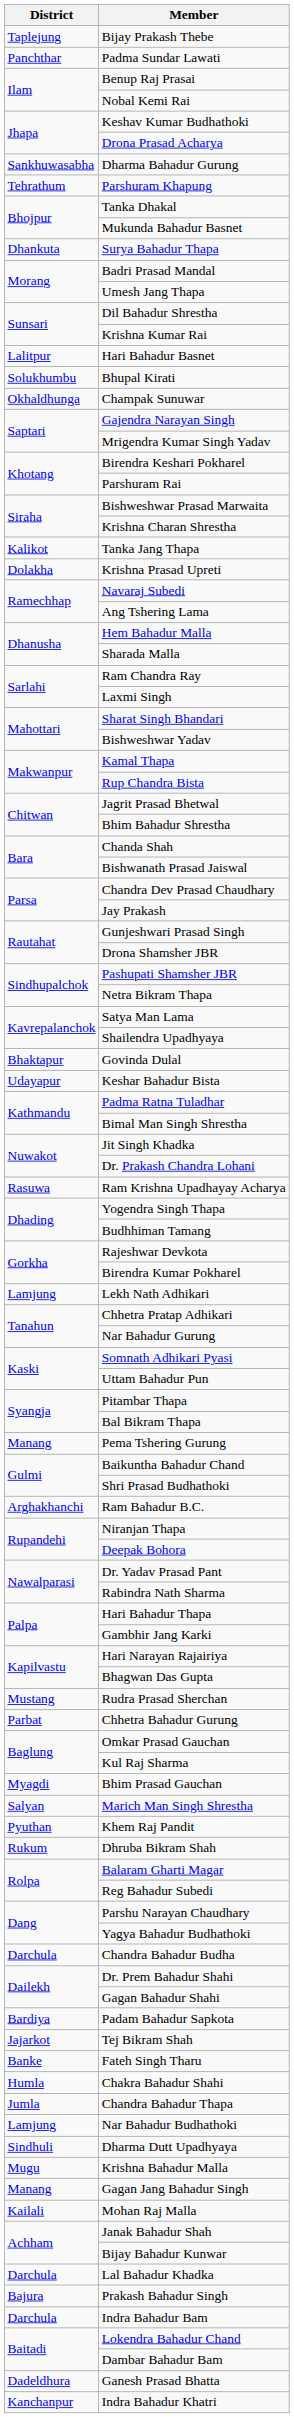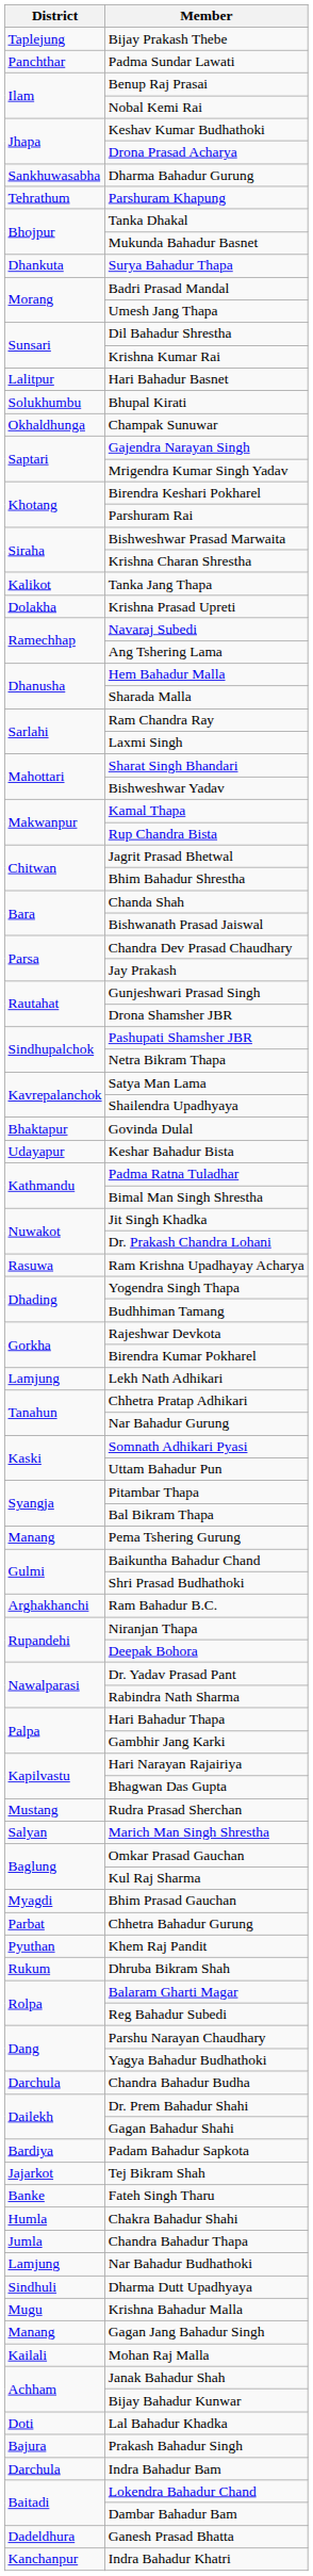 <table class="wikitable">
 <tr>
 <th>District</th>
 <th>Member</th>
 </tr>
 <tr>
 <td><a href='#'>Taplejung</a></td>
 <td>Bijay Prakash Thebe</td>
 </tr>
 <tr>
 <td><a href='#'>Panchthar</a></td>
 <td>Padma Sundar Lawati</td>
 </tr>
 <tr>
 <td rowspan="2"><a href='#'>Ilam</a></td>
 <td>Benup Raj Prasai</td>
 </tr>
 <tr>
 <td>Nobal Kemi Rai</td>
 </tr>
 <tr>
 <td rowspan="2"><a href='#'>Jhapa</a></td>
 <td>Keshav Kumar Budhathoki</td>
 </tr>
 <tr>
 <td><a href='#'>Drona Prasad Acharya</a></td>
 </tr>
 <tr>
 <td><a href='#'>Sankhuwasabha</a></td>
 <td>Dharma Bahadur Gurung</td>
 </tr>
 <tr>
 <td><a href='#'>Tehrathum</a></td>
 <td><a href='#'>Parshuram Khapung</a></td>
 </tr>
 <tr>
 <td rowspan="2"><a href='#'>Bhojpur</a></td>
 <td>Tanka Dhakal</td>
 </tr>
 <tr>
 <td>Mukunda Bahadur Basnet</td>
 </tr>
 <tr>
 <td><a href='#'>Dhankuta</a></td>
 <td><a href='#'>Surya Bahadur Thapa</a></td>
 </tr>
 <tr>
 <td rowspan="2"><a href='#'>Morang</a></td>
 <td>Badri Prasad Mandal</td>
 </tr>
 <tr>
 <td>Umesh Jang Thapa</td>
 </tr>
 <tr>
 <td rowspan="2"><a href='#'>Sunsari</a></td>
 <td>Dil Bahadur Shrestha</td>
 </tr>
 <tr>
 <td>Krishna Kumar Rai</td>
 </tr>
 <tr>
 <td><a href='#'>Lalitpur</a></td>
 <td>Hari Bahadur Basnet</td>
 </tr>
 <tr>
 <td><a href='#'>Solukhumbu</a></td>
 <td>Bhupal Kirati</td>
 </tr>
 <tr>
 <td><a href='#'>Okhaldhunga</a></td>
 <td>Champak Sunuwar</td>
 </tr>
 <tr>
 <td rowspan="2"><a href='#'>Saptari</a></td>
 <td><a href='#'>Gajendra Narayan Singh</a></td>
 </tr>
 <tr>
 <td>Mrigendra Kumar Singh Yadav</td>
 </tr>
 <tr>
 <td rowspan="2"><a href='#'>Khotang</a></td>
 <td>Birendra Keshari Pokharel</td>
 </tr>
 <tr>
 <td>Parshuram Rai</td>
 </tr>
 <tr>
 <td rowspan="2"><a href='#'>Siraha</a></td>
 <td>Bishweshwar Prasad Marwaita</td>
 </tr>
 <tr>
 <td>Krishna Charan Shrestha</td>
 </tr>
 <tr>
 <td><a href='#'>Kalikot</a></td>
 <td>Tanka Jang Thapa</td>
 </tr>
 <tr>
 <td><a href='#'>Dolakha</a></td>
 <td>Krishna Prasad Upreti</td>
 </tr>
 <tr>
 <td rowspan="2"><a href='#'>Ramechhap</a></td>
 <td><a href='#'>Navaraj Subedi</a></td>
 </tr>
 <tr>
 <td>Ang Tshering Lama</td>
 </tr>
 <tr>
 <td rowspan="2"><a href='#'>Dhanusha</a></td>
 <td><a href='#'>Hem Bahadur Malla</a></td>
 </tr>
 <tr>
 <td>Sharada Malla</td>
 </tr>
 <tr>
 <td rowspan="2"><a href='#'>Sarlahi</a></td>
 <td>Ram Chandra Ray</td>
 </tr>
 <tr>
 <td>Laxmi Singh</td>
 </tr>
 <tr>
 <td rowspan="2"><a href='#'>Mahottari</a></td>
 <td><a href='#'>Sharat Singh Bhandari</a></td>
 </tr>
 <tr>
 <td>Bishweshwar Yadav</td>
 </tr>
 <tr>
 <td rowspan="2"><a href='#'>Makwanpur</a></td>
 <td><a href='#'>Kamal Thapa</a></td>
 </tr>
 <tr>
 <td><a href='#'>Rup Chandra Bista</a></td>
 </tr>
 <tr>
 <td rowspan="2"><a href='#'>Chitwan</a></td>
 <td>Jagrit Prasad Bhetwal</td>
 </tr>
 <tr>
 <td>Bhim Bahadur Shrestha</td>
 </tr>
 <tr>
 <td rowspan="2"><a href='#'>Bara</a></td>
 <td>Chanda Shah</td>
 </tr>
 <tr>
 <td>Bishwanath Prasad Jaiswal</td>
 </tr>
 <tr>
 <td rowspan="2"><a href='#'>Parsa</a></td>
 <td>Chandra Dev Prasad Chaudhary</td>
 </tr>
 <tr>
 <td>Jay Prakash</td>
 </tr>
 <tr>
 <td rowspan="2"><a href='#'>Rautahat</a></td>
 <td>Gunjeshwari Prasad Singh</td>
 </tr>
 <tr>
 <td>Drona Shamsher JBR</td>
 </tr>
 <tr>
 <td rowspan="2"><a href='#'>Sindhupalchok</a></td>
 <td><a href='#'>Pashupati Shamsher JBR</a></td>
 </tr>
 <tr>
 <td>Netra Bikram Thapa</td>
 </tr>
 <tr>
 <td rowspan="2"><a href='#'>Kavrepalanchok</a></td>
 <td>Satya Man Lama</td>
 </tr>
 <tr>
 <td>Shailendra Upadhyaya</td>
 </tr>
 <tr>
 <td><a href='#'>Bhaktapur</a></td>
 <td>Govinda Dulal</td>
 </tr>
 <tr>
 <td><a href='#'>Udayapur</a></td>
 <td>Keshar Bahadur Bista</td>
 </tr>
 <tr>
 <td rowspan="2"><a href='#'>Kathmandu</a></td>
 <td><a href='#'>Padma Ratna Tuladhar</a></td>
 </tr>
 <tr>
 <td>Bimal Man Singh Shrestha</td>
 </tr>
 <tr>
 <td rowspan="2"><a href='#'>Nuwakot</a></td>
 <td>Jit Singh Khadka</td>
 </tr>
 <tr>
 <td>Dr. <a href='#'>Prakash Chandra Lohani</a></td>
 </tr>
 <tr>
 <td><a href='#'>Rasuwa</a></td>
 <td>Ram Krishna Upadhayay Acharya</td>
 </tr>
 <tr>
 <td rowspan="2"><a href='#'>Dhading</a></td>
 <td>Yogendra Singh Thapa</td>
 </tr>
 <tr>
 <td>Budhhiman Tamang</td>
 </tr>
 <tr>
 <td rowspan="2"><a href='#'>Gorkha</a></td>
 <td>Rajeshwar Devkota</td>
 </tr>
 <tr>
 <td>Birendra Kumar Pokharel</td>
 </tr>
 <tr>
 <td><a href='#'>Lamjung</a></td>
 <td>Lekh Nath Adhikari</td>
 </tr>
 <tr>
 <td rowspan="2"><a href='#'>Tanahun</a></td>
 <td>Chhetra Pratap Adhikari</td>
 </tr>
 <tr>
 <td>Nar Bahadur Gurung</td>
 </tr>
 <tr>
 <td rowspan="2"><a href='#'>Kaski</a></td>
 <td><a href='#'>Somnath Adhikari Pyasi</a></td>
 </tr>
 <tr>
 <td>Uttam Bahadur Pun</td>
 </tr>
 <tr>
 <td rowspan="2"><a href='#'>Syangja</a></td>
 <td>Pitambar Thapa</td>
 </tr>
 <tr>
 <td>Bal Bikram Thapa</td>
 </tr>
 <tr>
 <td><a href='#'>Manang</a></td>
 <td>Pema Tshering Gurung</td>
 </tr>
 <tr>
 <td rowspan="2"><a href='#'>Gulmi</a></td>
 <td>Baikuntha Bahadur Chand</td>
 </tr>
 <tr>
 <td>Shri Prasad Budhathoki</td>
 </tr>
 <tr>
 <td><a href='#'>Arghakhanchi</a></td>
 <td>Ram Bahadur B.C.</td>
 </tr>
 <tr>
 <td rowspan="2"><a href='#'>Rupandehi</a></td>
 <td>Niranjan Thapa</td>
 </tr>
 <tr>
 <td><a href='#'>Deepak Bohora</a></td>
 </tr>
 <tr>
 <td rowspan="2"><a href='#'>Nawalparasi</a></td>
 <td>Dr. Yadav Prasad Pant</td>
 </tr>
 <tr>
 <td>Rabindra Nath Sharma</td>
 </tr>
 <tr>
 <td rowspan="2"><a href='#'>Palpa</a></td>
 <td>Hari Bahadur Thapa</td>
 </tr>
 <tr>
 <td>Gambhir Jang Karki</td>
 </tr>
 <tr>
 <td rowspan="2"><a href='#'>Kapilvastu</a></td>
 <td>Hari Narayan Rajairiya</td>
 </tr>
 <tr>
 <td>Bhagwan Das Gupta</td>
 </tr>
 <tr>
 <td><a href='#'>Mustang</a></td>
 <td>Rudra Prasad Sherchan</td>
 </tr>
 <tr>
-<td><a href='#'>Parbat</a></td>
-<td>Chhetra Bahadur Gurung</td>
+<td><a href='#'>Salyan</a></td>
+<td><a href='#'>Marich Man Singh Shrestha</a></td>
 </tr>
 <tr>
 <td rowspan="2"><a href='#'>Baglung</a></td>
 <td>Omkar Prasad Gauchan</td>
 </tr>
 <tr>
 <td>Kul Raj Sharma</td>
 </tr>
 <tr>
 <td><a href='#'>Myagdi</a></td>
 <td>Bhim Prasad Gauchan</td>
 </tr>
 <tr>
-<td><a href='#'>Salyan</a></td>
-<td><a href='#'>Marich Man Singh Shrestha</a></td>
+<td><a href='#'>Parbat</a></td>
+<td>Chhetra Bahadur Gurung</td>
 </tr>
 <tr>
 <td><a href='#'>Pyuthan</a></td>
 <td>Khem Raj Pandit</td>
 </tr>
 <tr>
 <td><a href='#'>Rukum</a></td>
 <td>Dhruba Bikram Shah</td>
 </tr>
 <tr>
 <td rowspan="2"><a href='#'>Rolpa</a></td>
 <td><a href='#'>Balaram Gharti Magar</a></td>
 </tr>
 <tr>
 <td>Reg Bahadur Subedi</td>
 </tr>
 <tr>
 <td rowspan="2"><a href='#'>Dang</a></td>
 <td>Parshu Narayan Chaudhary</td>
 </tr>
 <tr>
 <td>Yagya Bahadur Budhathoki</td>
 </tr>
 <tr>
 <td><a href='#'>Darchula</a></td>
 <td>Chandra Bahadur Budha</td>
 </tr>
 <tr>
 <td rowspan="2"><a href='#'>Dailekh</a></td>
 <td>Dr. Prem Bahadur Shahi</td>
 </tr>
 <tr>
 <td>Gagan Bahadur Shahi</td>
 </tr>
 <tr>
 <td><a href='#'>Bardiya</a></td>
 <td>Padam Bahadur Sapkota</td>
 </tr>
 <tr>
 <td><a href='#'>Jajarkot</a></td>
 <td>Tej Bikram Shah</td>
 </tr>
 <tr>
 <td><a href='#'>Banke</a></td>
 <td>Fateh Singh Tharu</td>
 </tr>
 <tr>
 <td><a href='#'>Humla</a></td>
 <td>Chakra Bahadur Shahi</td>
 </tr>
 <tr>
 <td><a href='#'>Jumla</a></td>
 <td>Chandra Bahadur Thapa</td>
 </tr>
 <tr>
 <td><a href='#'>Lamjung</a></td>
 <td>Nar Bahadur Budhathoki</td>
 </tr>
 <tr>
 <td><a href='#'>Sindhuli</a></td>
 <td>Dharma Dutt Upadhyaya</td>
 </tr>
 <tr>
 <td><a href='#'>Mugu</a></td>
 <td>Krishna Bahadur Malla</td>
 </tr>
 <tr>
 <td><a href='#'>Manang</a></td>
 <td>Gagan Jang Bahadur Singh</td>
 </tr>
 <tr>
 <td><a href='#'>Kailali</a></td>
 <td>Mohan Raj Malla</td>
 </tr>
 <tr>
 <td rowspan="2"><a href='#'>Achham</a></td>
 <td>Janak Bahadur Shah</td>
 </tr>
 <tr>
 <td>Bijay Bahadur Kunwar</td>
 </tr>
 <tr>
-<td><a href='#'>Darchula</a></td>
+<td><a href='#'>Doti</a></td>
 <td>Lal Bahadur Khadka</td>
 </tr>
 <tr>
 <td><a href='#'>Bajura</a></td>
 <td>Prakash Bahadur Singh</td>
 </tr>
 <tr>
 <td><a href='#'>Darchula</a></td>
 <td>Indra Bahadur Bam</td>
 </tr>
 <tr>
 <td rowspan="2"><a href='#'>Baitadi</a></td>
 <td><a href='#'>Lokendra Bahadur Chand</a></td>
 </tr>
 <tr>
 <td>Dambar Bahadur Bam</td>
 </tr>
 <tr>
 <td><a href='#'>Dadeldhura</a></td>
 <td>Ganesh Prasad Bhatta</td>
 </tr>
 <tr>
 <td><a href='#'>Kanchanpur</a></td>
 <td>Indra Bahadur Khatri</td>
 </tr>
 </table>
